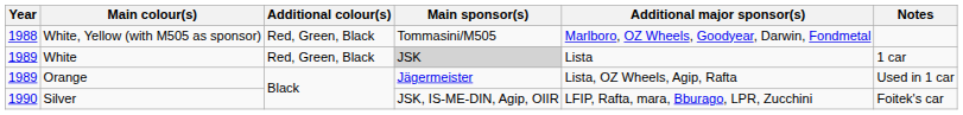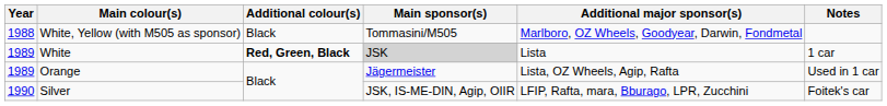 <table class="wikitable">
 <tr>
 <th>Year</th>
 <th>Main colour(s)</th>
 <th>Additional colour(s)</th>
 <th>Main sponsor(s)</th>
 <th>Additional major sponsor(s)</th>
 <th>Notes</th>
 </tr>
 <tr>
 <td><a href='#'>1988</a></td>
 <td>White, Yellow (with M505 as sponsor)</td>
-<td>Red, Green, Black</td>
+<td>Black</td>
 <td>Tommasini/M505</td>
 <td><a href='#'>Marlboro</a>, <a href='#'>OZ Wheels</a>, <a href='#'>Goodyear</a>, Darwin, <a href='#'>Fondmetal</a></td>
 <td></td>
 </tr>
 <tr>
 <td><a href='#'>1989</a></td>
 <td>White</td>
-<td>Red, Green, Black</td>
+<td><strong>Red, Green, Black</strong></td>
 <td style="background: lightgrey;">JSK</td>
 <td>Lista</td>
 <td>1 car</td>
 </tr>
 <tr>
 <td><a href='#'>1989</a></td>
 <td>Orange</td>
 <td rowspan=2>Black</td>
 <td><a href='#'>Jägermeister</a></td>
 <td>Lista, OZ Wheels, Agip, Rafta</td>
 <td>Used in 1 car</td>
 </tr>
 <tr>
 <td><a href='#'>1990</a></td>
 <td>Silver</td>
 <td>JSK, IS-ME-DIN, Agip, OIIR</td>
 <td>LFIP, Rafta, mara, <a href='#'>Bburago</a>, LPR, Zucchini</td>
 <td>Foitek's car</td>
 </tr>
 </table>
